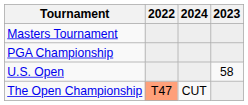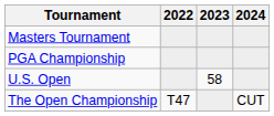 <table class="wikitable" style="font-size:95%;text-align:center;">
 <tr>
 <th>Tournament</th>
 <th>2022</th>
+<th>2023</th>
 <th>2024</th>
-<th>2023</th>
 </tr>
 <tr>
 <td align=left><a href='#'>Masters Tournament</a></td>
 <td style="background:#eeeeee;"></td>
 <td style="background:#eeeeee;"></td>
 <td style="background:#eeeeee;"></td>
 </tr>
 <tr>
 <td align=left><a href='#'>PGA Championship</a></td>
 <td style="background:#eeeeee;"></td>
 <td style="background:#eeeeee;"></td>
 <td style="background:#eeeeee;"></td>
 </tr>
 <tr>
 <td align=left><a href='#'>U.S. Open</a></td>
 <td style="background:#eeeeee;"></td>
+<td>58</td>
 <td style="background:#eeeeee;"></td>
-<td>58</td>
 </tr>
 <tr>
 <td align=left><a href='#'>The Open Championship</a></td>
-<td style="background: lightsalmon;">T47</td>
+<td>T47</td>
+<td style="background:#eeeeee;"></td>
 <td>CUT</td>
-<td style="background:#eeeeee;"></td>
 </tr>
 </table>
